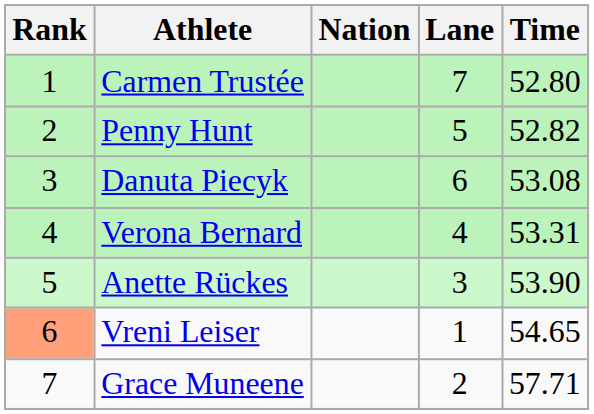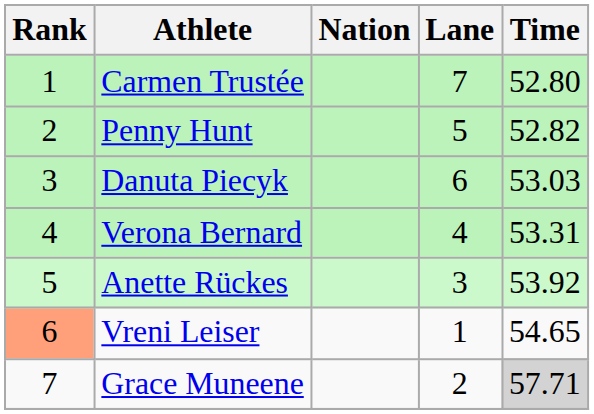 <table class="wikitable sortable" style="text-align:center">
 <tr>
 <th>Rank</th>
 <th>Athlete</th>
 <th>Nation</th>
 <th>Lane</th>
 <th>Time</th>
 </tr>
 <tr bgcolor=bbf3bb>
 <td>1</td>
 <td align=left><a href='#'>Carmen Trustée</a></td>
 <td align=left></td>
 <td>7</td>
 <td>52.80</td>
 </tr>
 <tr bgcolor=bbf3bb>
 <td>2</td>
 <td align=left><a href='#'>Penny Hunt</a></td>
 <td align=left></td>
 <td>5</td>
 <td>52.82</td>
 </tr>
 <tr bgcolor=bbf3bb>
 <td>3</td>
 <td align=left><a href='#'>Danuta Piecyk</a></td>
 <td align=left></td>
 <td>6</td>
-<td>53.08</td>
+<td>53.03</td>
 </tr>
 <tr bgcolor=bbf3bb>
 <td>4</td>
 <td align=left><a href='#'>Verona Bernard</a></td>
 <td align=left></td>
 <td>4</td>
 <td>53.31</td>
 </tr>
 <tr bgcolor=ccf9cc>
 <td>5</td>
 <td align=left><a href='#'>Anette Rückes</a></td>
 <td align=left></td>
 <td>3</td>
-<td>53.90</td>
+<td>53.92</td>
 </tr>
 <tr>
 <td style="background: lightsalmon;">6</td>
 <td align=left><a href='#'>Vreni Leiser</a></td>
 <td align=left></td>
 <td>1</td>
 <td>54.65</td>
 </tr>
 <tr>
 <td>7</td>
 <td align=left><a href='#'>Grace Muneene</a></td>
 <td align=left></td>
 <td>2</td>
-<td>57.71</td>
+<td style="background: lightgrey;">57.71</td>
 </tr>
 <tr>
 </tr>
 </table>
